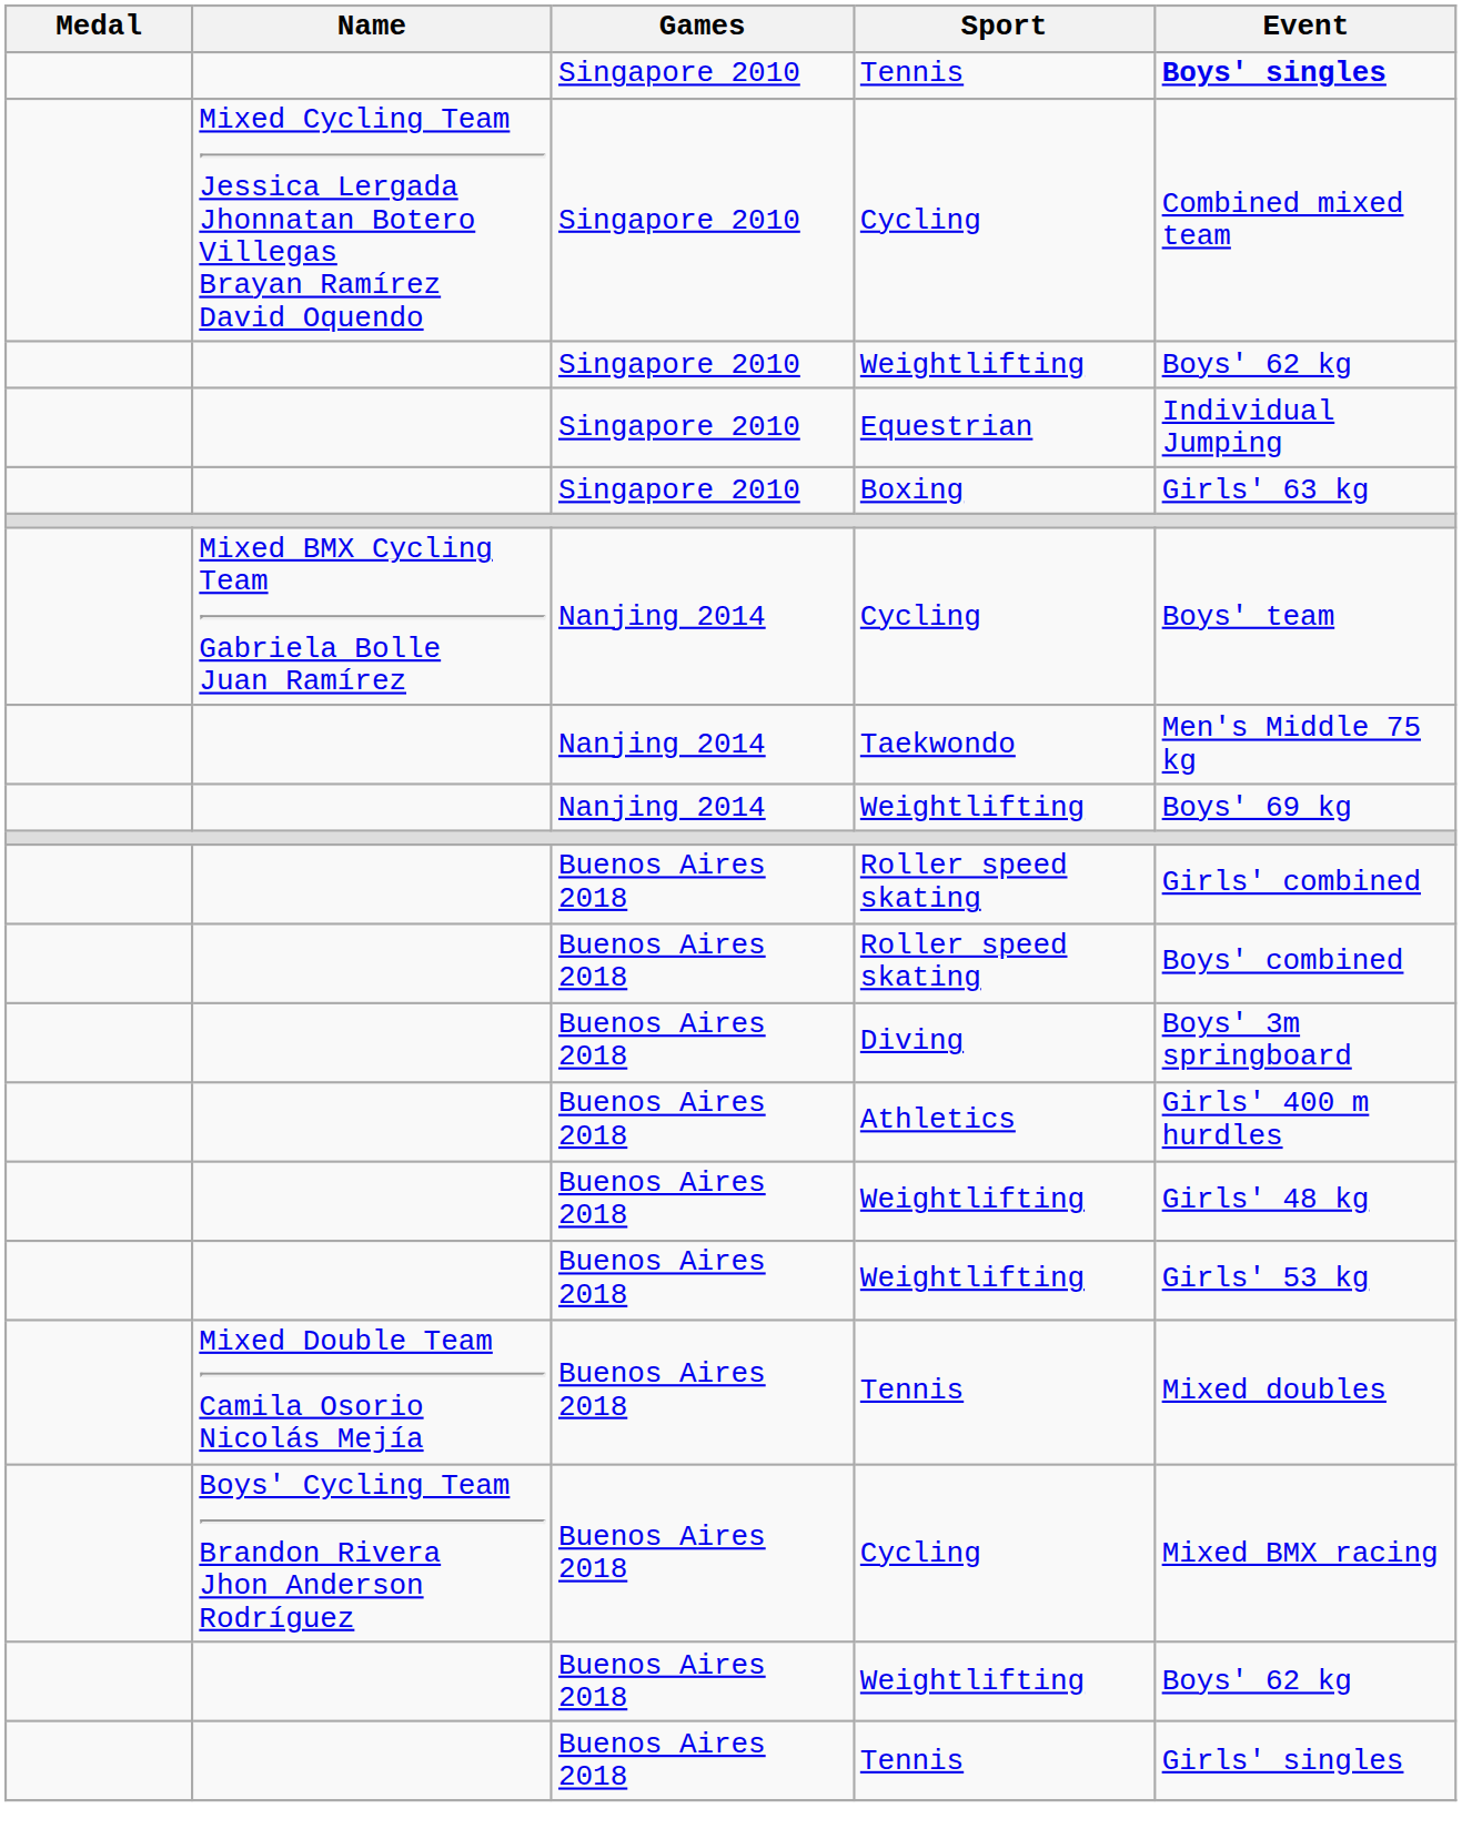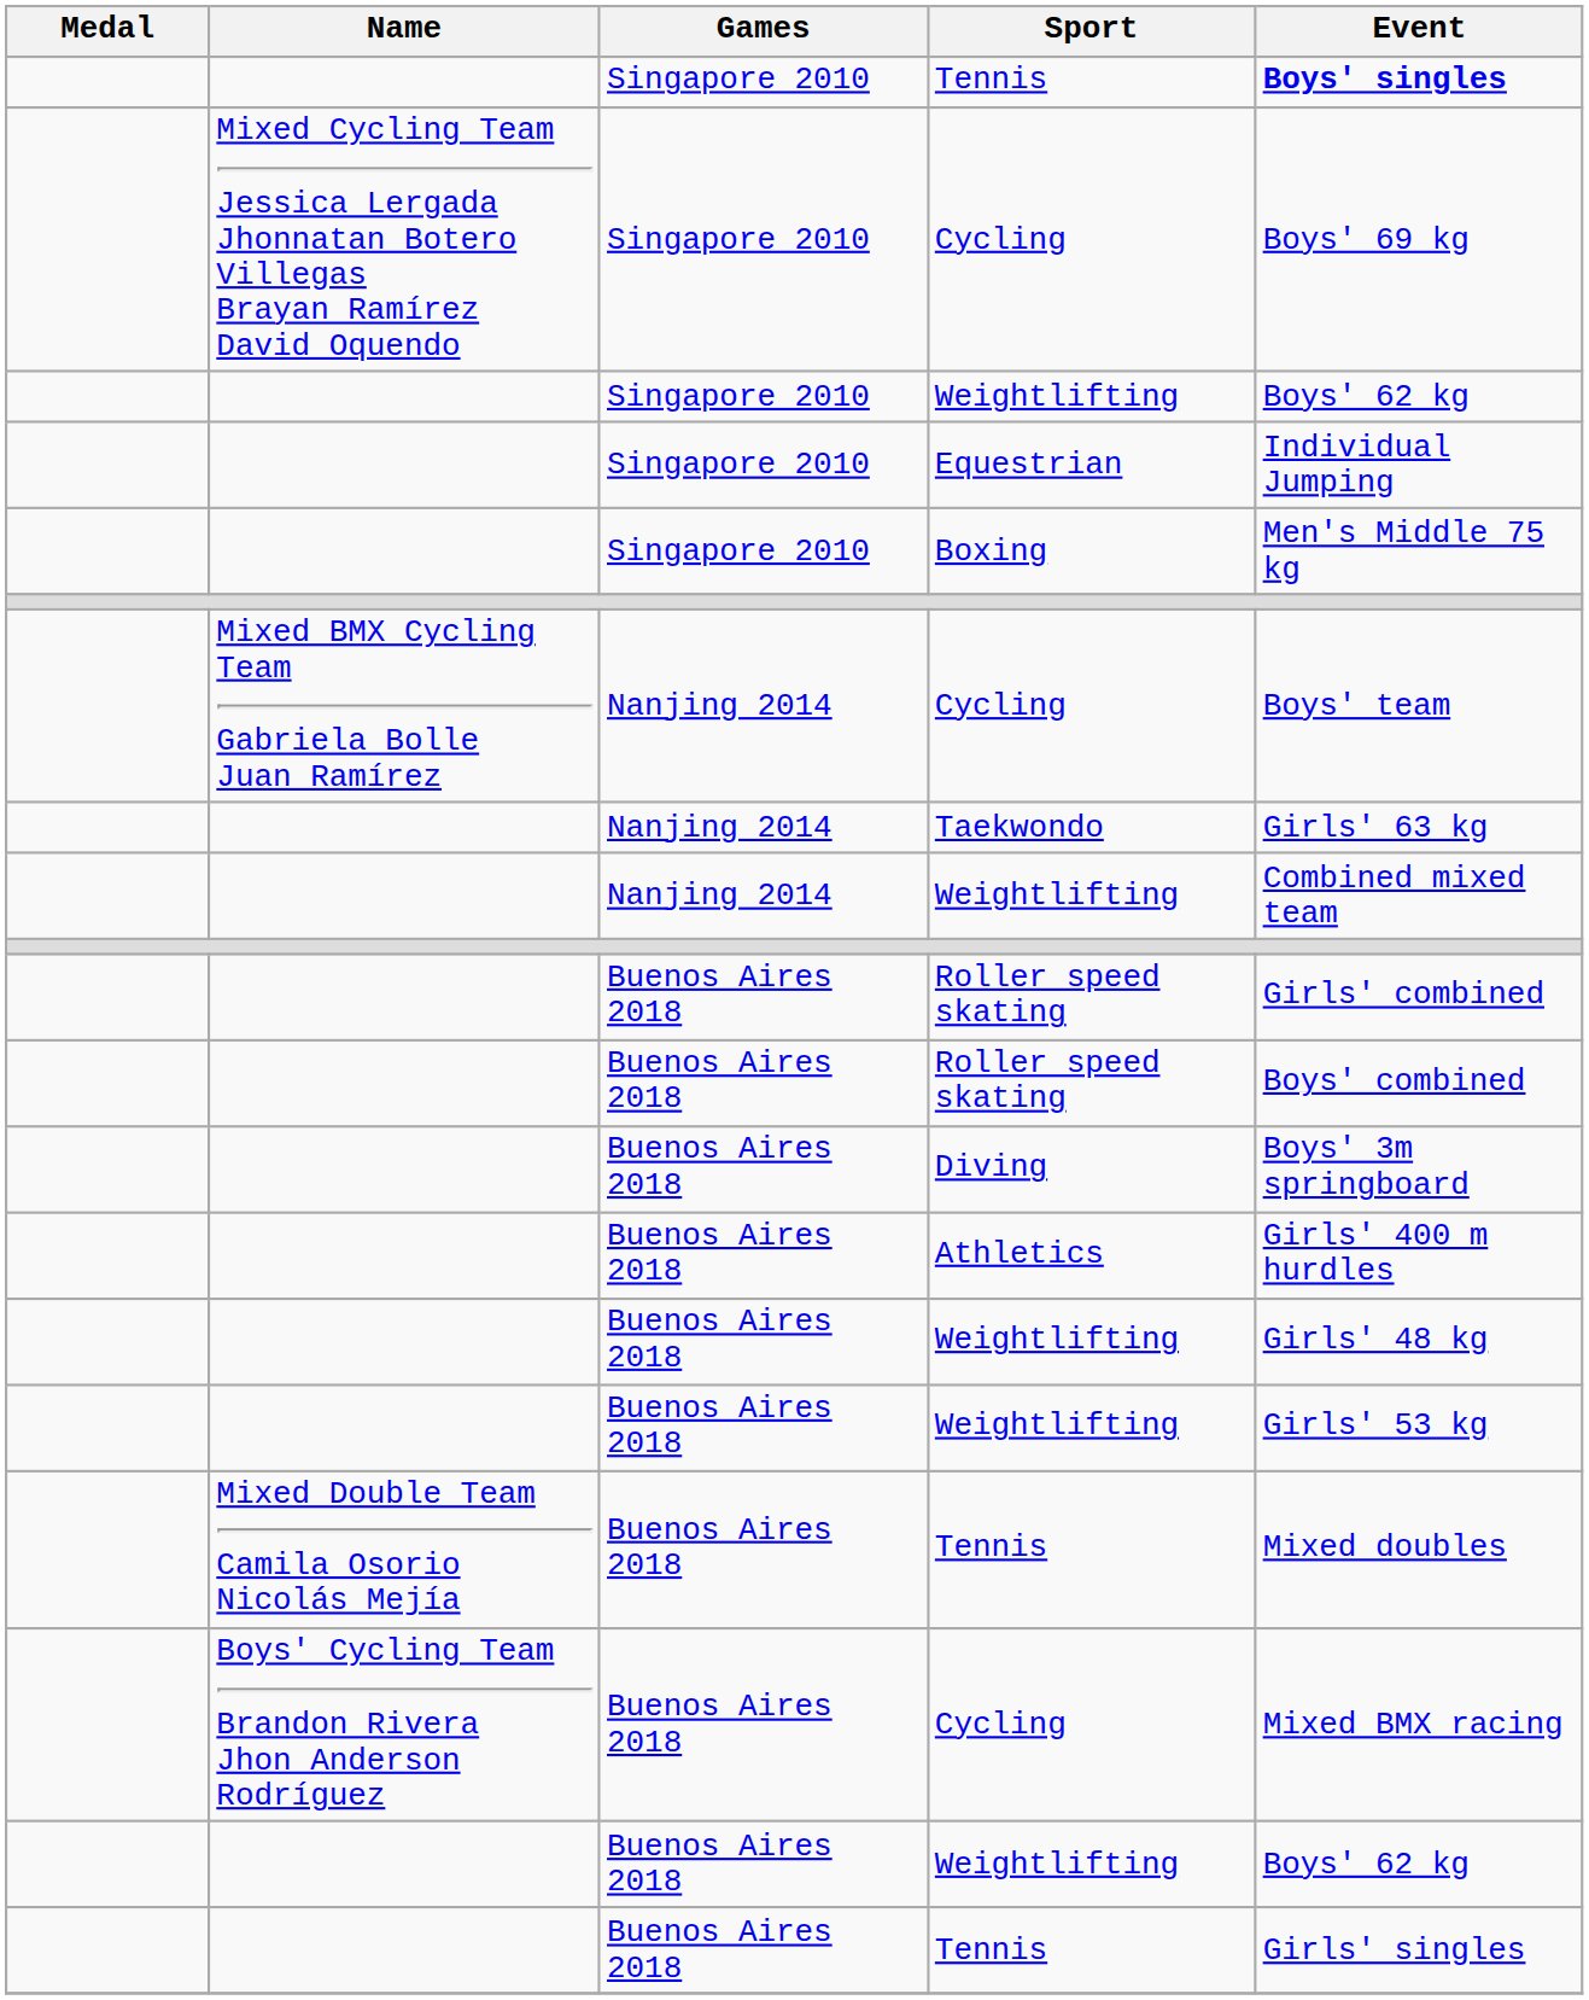 <table class="wikitable sortable" style="font-size: 95%;">
 <tr>
 <th style="width:6em">Medal</th>
 <th style="width:12em">Name</th>
 <th style="width:10em">Games</th>
 <th style="width:10em">Sport</th>
 <th style="width:10em">Event</th>
 </tr>
 <tr>
 <td></td>
 <td></td>
 <td> <a href='#'>Singapore 2010</a></td>
 <td> <a href='#'>Tennis</a></td>
 <td><strong><a href='#'>Boys' singles</a></strong></td>
 </tr>
 <tr>
 <td></td>
 <td><a href='#'>Mixed Cycling Team</a> <hr> <a href='#'>Jessica Lergada</a><br><a href='#'>Jhonnatan Botero Villegas</a><br><a href='#'>Brayan Ramírez</a><br><a href='#'>David Oquendo</a></td>
 <td> <a href='#'>Singapore 2010</a></td>
 <td> <a href='#'>Cycling</a></td>
-<td><a href='#'>Combined mixed team</a></td>
+<td><a href='#'>Boys' 69 kg</a></td>
 </tr>
 <tr>
 <td></td>
 <td></td>
 <td> <a href='#'>Singapore 2010</a></td>
 <td> <a href='#'>Weightlifting</a></td>
 <td><a href='#'>Boys' 62 kg</a></td>
 </tr>
 <tr>
 <td></td>
 <td></td>
 <td> <a href='#'>Singapore 2010</a></td>
 <td> <a href='#'>Equestrian</a></td>
 <td><a href='#'>Individual Jumping</a></td>
 </tr>
 <tr>
 <td></td>
 <td></td>
 <td> <a href='#'>Singapore 2010</a></td>
 <td> <a href='#'>Boxing</a></td>
-<td><a href='#'>Girls' 63 kg</a></td>
+<td><a href='#'>Men's Middle 75 kg</a></td>
 </tr>
 <tr bgcolor=#DDDDDD>
 <td colspan=7></td>
 </tr>
 <tr>
 <td></td>
 <td><a href='#'>Mixed BMX Cycling Team</a> <hr> <a href='#'>Gabriela Bolle</a><br><a href='#'>Juan Ramírez</a></td>
 <td> <a href='#'>Nanjing 2014</a></td>
 <td> <a href='#'>Cycling</a></td>
 <td><a href='#'>Boys' team</a></td>
 </tr>
 <tr>
 <td></td>
 <td></td>
 <td> <a href='#'>Nanjing 2014</a></td>
 <td> <a href='#'>Taekwondo</a></td>
-<td><a href='#'>Men's Middle 75 kg</a></td>
+<td><a href='#'>Girls' 63 kg</a></td>
 </tr>
 <tr>
 <td></td>
 <td></td>
 <td> <a href='#'>Nanjing 2014</a></td>
 <td> <a href='#'>Weightlifting</a></td>
-<td><a href='#'>Boys' 69 kg</a></td>
+<td><a href='#'>Combined mixed team</a></td>
 </tr>
 <tr bgcolor=#DDDDDD>
 <td colspan=7></td>
 </tr>
 <tr>
 <td></td>
 <td></td>
 <td> <a href='#'>Buenos Aires 2018</a></td>
 <td> <a href='#'>Roller speed skating</a></td>
 <td><a href='#'>Girls' combined</a></td>
 </tr>
 <tr>
 <td></td>
 <td></td>
 <td> <a href='#'>Buenos Aires 2018</a></td>
 <td> <a href='#'>Roller speed skating</a></td>
 <td><a href='#'>Boys' combined</a></td>
 </tr>
 <tr>
 <td></td>
 <td></td>
 <td> <a href='#'>Buenos Aires 2018</a></td>
 <td> <a href='#'>Diving</a></td>
 <td><a href='#'>Boys' 3m springboard</a></td>
 </tr>
 <tr>
 <td></td>
 <td></td>
 <td> <a href='#'>Buenos Aires 2018</a></td>
 <td> <a href='#'>Athletics</a></td>
 <td><a href='#'>Girls' 400 m hurdles</a></td>
 </tr>
 <tr>
 <td></td>
 <td></td>
 <td> <a href='#'>Buenos Aires 2018</a></td>
 <td> <a href='#'>Weightlifting</a></td>
 <td><a href='#'>Girls' 48 kg</a></td>
 </tr>
 <tr>
 <td></td>
 <td></td>
 <td> <a href='#'>Buenos Aires 2018</a></td>
 <td> <a href='#'>Weightlifting</a></td>
 <td><a href='#'>Girls' 53 kg</a></td>
 </tr>
 <tr>
 <td></td>
 <td><a href='#'>Mixed Double Team</a> <hr> <a href='#'>Camila Osorio</a><br><a href='#'>Nicolás Mejía</a></td>
 <td> <a href='#'>Buenos Aires 2018</a></td>
 <td> <a href='#'>Tennis</a></td>
 <td><a href='#'>Mixed doubles</a></td>
 </tr>
 <tr>
 <td></td>
 <td><a href='#'>Boys' Cycling Team</a> <hr> <a href='#'>Brandon Rivera</a><br><a href='#'>Jhon Anderson Rodríguez</a></td>
 <td> <a href='#'>Buenos Aires 2018</a></td>
 <td> <a href='#'>Cycling</a></td>
 <td><a href='#'>Mixed BMX racing</a></td>
 </tr>
 <tr>
 <td></td>
 <td></td>
 <td> <a href='#'>Buenos Aires 2018</a></td>
 <td> <a href='#'>Weightlifting</a></td>
 <td><a href='#'>Boys' 62 kg</a></td>
 </tr>
 <tr>
 <td></td>
 <td></td>
 <td> <a href='#'>Buenos Aires 2018</a></td>
 <td> <a href='#'>Tennis</a></td>
 <td><a href='#'>Girls' singles</a></td>
 </tr>
 <tr>
 </tr>
 </table>
